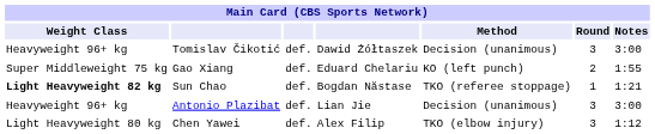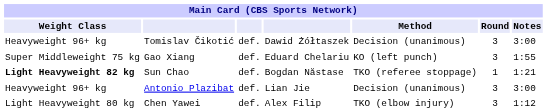 <table class="toccolours" style="font-size: 70%;">
 <tr>
 <th colspan="8" style="background-color: #ccf; color: #000080; text-align: center;"><strong>Main Card (CBS Sports Network)</strong></th>
 </tr>
 <tr>
 <th colspan="1" style="background-color: #E6E8FA; color: #000000; text-align: center;">Weight Class</th>
 <th colspan="1" style="background-color: #E6E8FA; color: #000000; text-align: center;"></th>
 <th colspan="1" style="background-color: #E6E8FA; color: #000000; text-align: center;"></th>
 <th colspan="1" style="background-color: #E6E8FA; color: #000000; text-align: center;"></th>
 <th colspan="1" style="background-color: #E6E8FA; color: #000000; text-align: center;">Method</th>
 <th colspan="1" style="background-color: #E6E8FA; color: #000000; text-align: center;">Round</th>
 <th colspan="1" style="background-color: #E6E8FA; color: #000000; text-align: center;">Notes</th>
 </tr>
 <tr>
 <td>Heavyweight 96+ kg</td>
 <td> Tomislav Čikotić</td>
 <td align=center>def.</td>
 <td> Dawid Żółtaszek</td>
 <td>Decision (unanimous)</td>
 <td align=center>3</td>
 <td>3:00</td>
 </tr>
 <tr>
 <td>Super Middleweight 75 kg</td>
 <td> Gao Xiang</td>
 <td align=center>def.</td>
 <td> Eduard Chelariu</td>
 <td>KO (left punch)</td>
-<td align=center>2</td>
+<td align=center>3</td>
 <td>1:55</td>
 </tr>
 <tr>
 <td><strong>Light Heavyweight 82 kg</strong></td>
 <td> Sun Chao</td>
 <td align=center>def.</td>
 <td> Bogdan Năstase</td>
 <td>TKO (referee stoppage)</td>
 <td align=center>1</td>
 <td>1:21</td>
 </tr>
 <tr>
 <td>Heavyweight 96+ kg</td>
 <td> <a href='#'>Antonio Plazibat</a></td>
 <td align=center>def.</td>
 <td> Lian Jie</td>
 <td>Decision (unanimous)</td>
 <td align=center>3</td>
 <td>3:00</td>
 </tr>
 <tr>
 <td>Light Heavyweight 80 kg</td>
 <td> Chen Yawei</td>
 <td align=center>def.</td>
 <td> Alex Filip</td>
 <td>TKO (elbow injury)</td>
 <td align=center>3</td>
 <td>1:12</td>
 </tr>
 <tr>
 </tr>
 </table>
